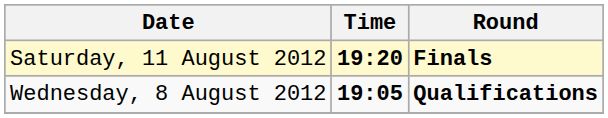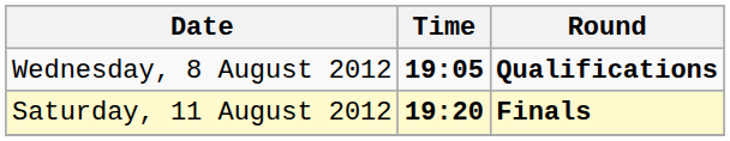 <table class="wikitable">
 <tr>
 <th>Date</th>
 <th>Time</th>
 <th>Round</th>
 </tr>
 <tr>
+<td>Wednesday, 8 August 2012</td>
+<td><strong>19:05</strong></td>
+<td><strong>Qualifications</strong></td>
+</tr>
+<tr>
 <td style=background:lemonchiffon>Saturday, 11 August 2012</td>
 <td style=background:lemonchiffon><strong>19:20</strong></td>
 <td style=background:lemonchiffon><strong>Finals</strong></td>
 </tr>
 <tr>
-<td>Wednesday, 8 August 2012</td>
-<td><strong>19:05</strong></td>
-<td><strong>Qualifications</strong></td>
-</tr>
-<tr>
 </tr>
 </table>
